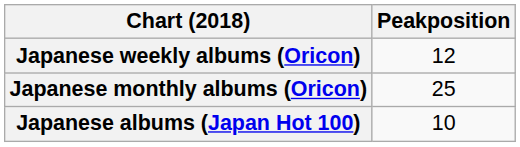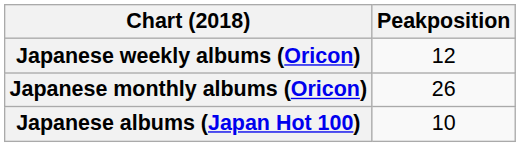 <table class="wikitable plainrowheaders" style="text-align:center;">
 <tr>
 <th>Chart (2018)</th>
 <th>Peakposition</th>
 </tr>
 <tr>
 <th scope="row">Japanese weekly albums (<a href='#'>Oricon</a>)</th>
 <td>12</td>
 </tr>
 <tr>
 <th scope="row">Japanese monthly albums (<a href='#'>Oricon</a>)</th>
-<td>25</td>
+<td>26</td>
 </tr>
 <tr>
 <th scope="row">Japanese albums (<a href='#'>Japan Hot 100</a>)</th>
 <td>10</td>
 </tr>
 </table>
